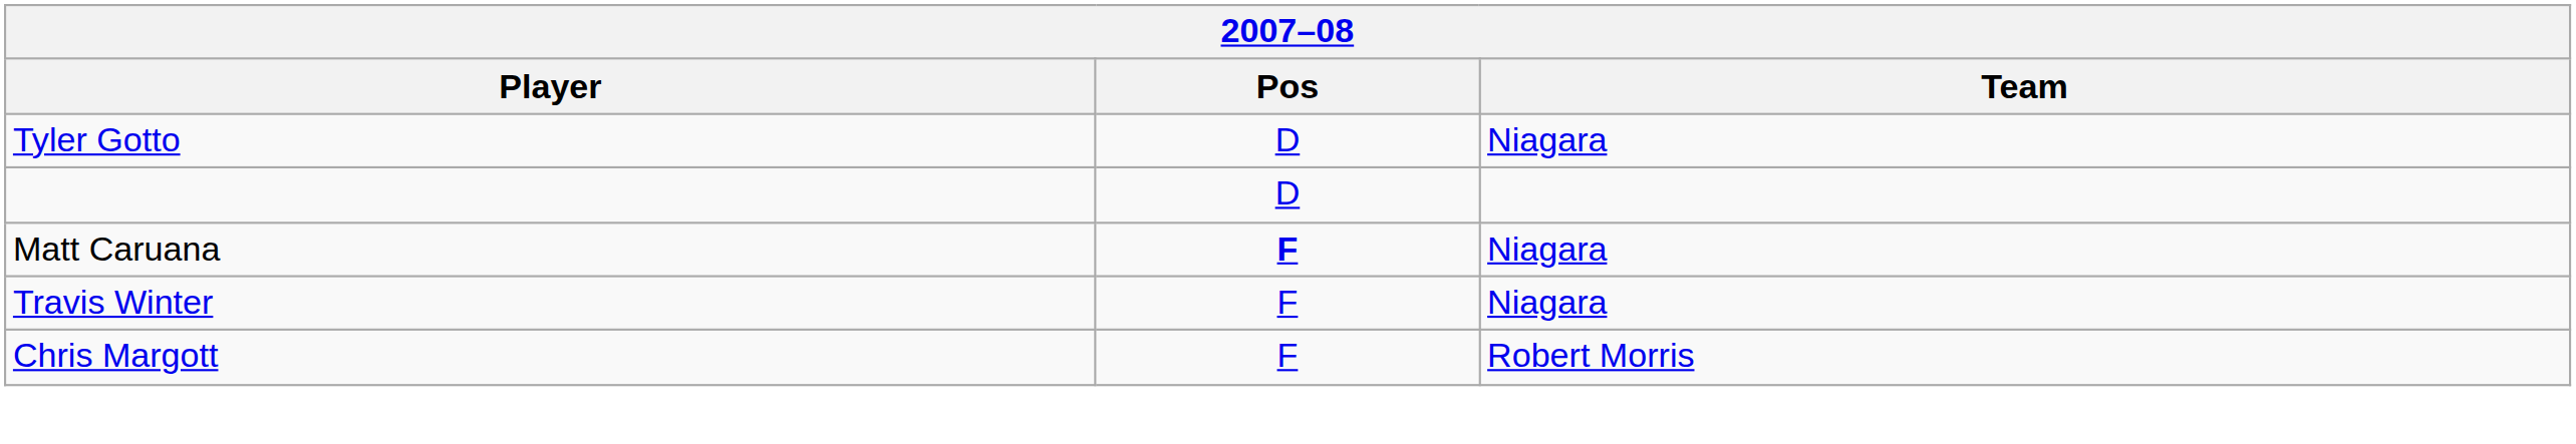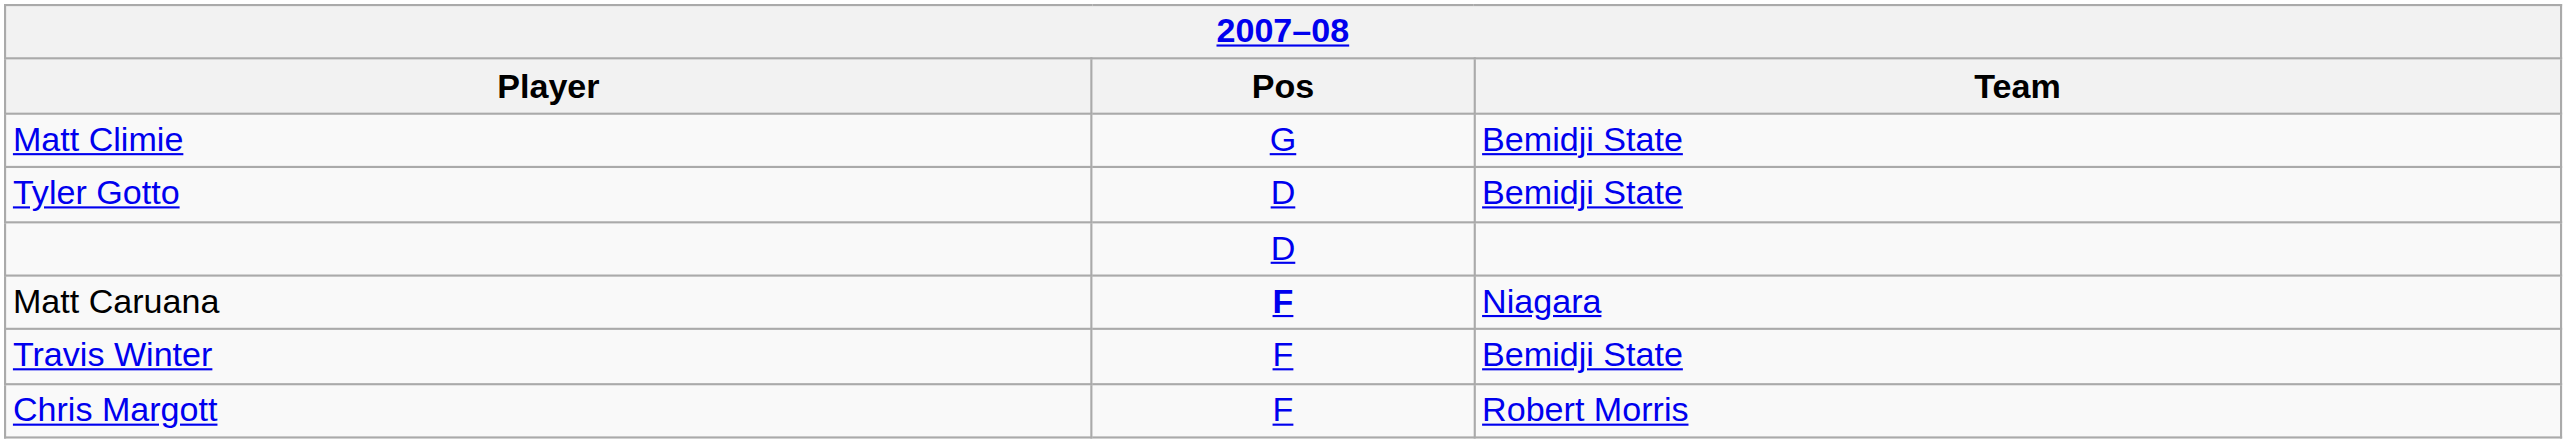 <table class="wikitable" width=95%>
 <tr>
 <th colspan=3><a href='#'>2007–08</a></th>
 </tr>
 <tr>
 <th>Player</th>
 <th>Pos</th>
 <th>Team</th>
 </tr>
 <tr>
+<td><a href='#'>Matt Climie</a></td>
+<td style="text-align:center;"><a href='#'>G</a></td>
+<td><a href='#'>Bemidji State</a></td>
+</tr>
+<tr>
 <td><a href='#'>Tyler Gotto</a></td>
 <td style="text-align:center;"><a href='#'>D</a></td>
-<td><a href='#'>Niagara</a></td>
+<td><a href='#'>Bemidji State</a></td>
 </tr>
 <tr>
 <td></td>
 <td style="text-align:center;"><a href='#'>D</a></td>
 <td></td>
 </tr>
 <tr>
 <td>Matt Caruana</td>
 <td style="text-align:center;"><strong><a href='#'>F</a></strong></td>
 <td><a href='#'>Niagara</a></td>
 </tr>
 <tr>
 <td><a href='#'>Travis Winter</a></td>
 <td style="text-align:center;"><a href='#'>F</a></td>
-<td><a href='#'>Niagara</a></td>
+<td><a href='#'>Bemidji State</a></td>
 </tr>
 <tr>
 <td><a href='#'>Chris Margott</a></td>
 <td style="text-align:center;"><a href='#'>F</a></td>
 <td><a href='#'>Robert Morris</a></td>
 </tr>
 </table>
